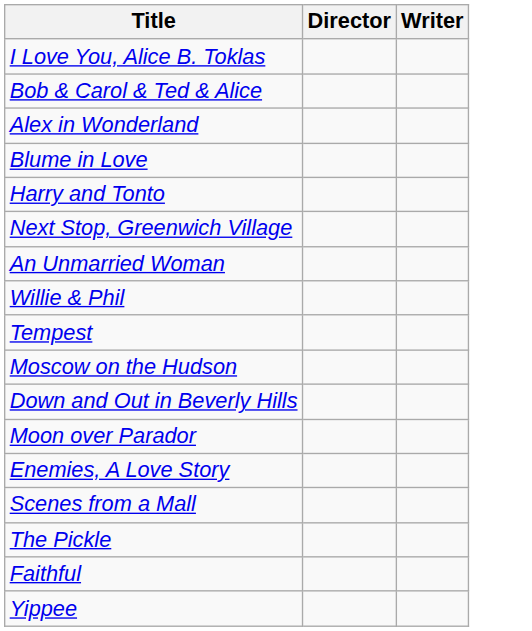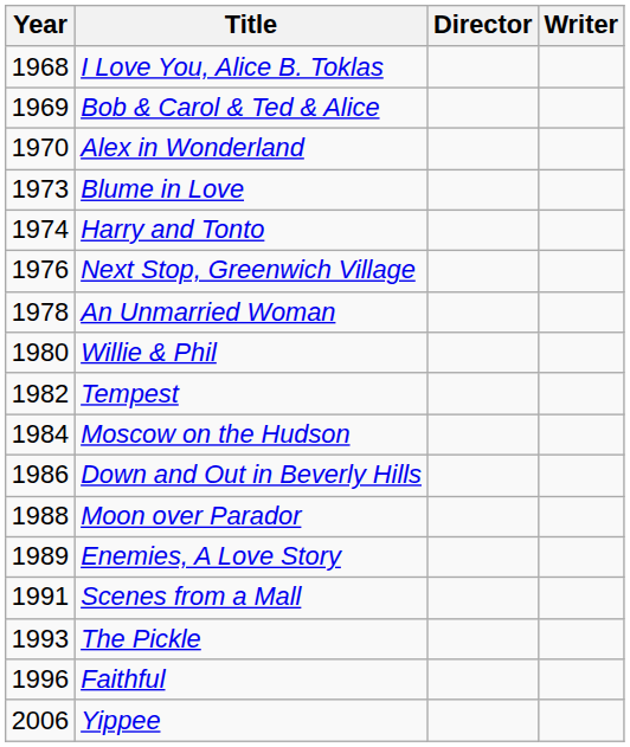 <table class="wikitable">
 <tr>
+<th>Year</th>
 <th>Title</th>
 <th>Director</th>
 <th>Writer</th>
 </tr>
 <tr>
+<td>1968</td>
 <td><em><a href='#'>I Love You, Alice B. Toklas</a></em></td>
 <td></td>
 <td></td>
 </tr>
 <tr>
+<td>1969</td>
 <td><em><a href='#'>Bob & Carol & Ted & Alice</a></em></td>
 <td></td>
 <td></td>
 </tr>
 <tr>
+<td>1970</td>
 <td><em><a href='#'>Alex in Wonderland</a></em></td>
 <td></td>
 <td></td>
 </tr>
 <tr>
+<td>1973</td>
 <td><em><a href='#'>Blume in Love</a></em></td>
 <td></td>
 <td></td>
 </tr>
 <tr>
+<td>1974</td>
 <td><em><a href='#'>Harry and Tonto</a></em></td>
 <td></td>
 <td></td>
 </tr>
 <tr>
+<td>1976</td>
 <td><em><a href='#'>Next Stop, Greenwich Village</a></em></td>
 <td></td>
 <td></td>
 </tr>
 <tr>
+<td>1978</td>
 <td><em><a href='#'>An Unmarried Woman</a></em></td>
 <td></td>
 <td></td>
 </tr>
 <tr>
+<td>1980</td>
 <td><em><a href='#'>Willie & Phil</a></em></td>
 <td></td>
 <td></td>
 </tr>
 <tr>
+<td>1982</td>
 <td><em><a href='#'>Tempest</a></em></td>
 <td></td>
 <td></td>
 </tr>
 <tr>
+<td>1984</td>
 <td><em><a href='#'>Moscow on the Hudson</a></em></td>
 <td></td>
 <td></td>
 </tr>
 <tr>
+<td>1986</td>
 <td><em><a href='#'>Down and Out in Beverly Hills</a></em></td>
 <td></td>
 <td></td>
 </tr>
 <tr>
+<td>1988</td>
 <td><em><a href='#'>Moon over Parador</a></em></td>
 <td></td>
 <td></td>
 </tr>
 <tr>
+<td>1989</td>
 <td><em><a href='#'>Enemies, A Love Story</a></em></td>
 <td></td>
 <td></td>
 </tr>
 <tr>
+<td>1991</td>
 <td><em><a href='#'>Scenes from a Mall</a></em></td>
 <td></td>
 <td></td>
 </tr>
 <tr>
+<td>1993</td>
 <td><em><a href='#'>The Pickle</a></em></td>
 <td></td>
 <td></td>
 </tr>
 <tr>
+<td>1996</td>
 <td><em><a href='#'>Faithful</a></em></td>
 <td></td>
 <td></td>
 </tr>
 <tr>
+<td>2006</td>
 <td><em><a href='#'>Yippee</a></em></td>
 <td></td>
 <td></td>
 </tr>
 </table>
